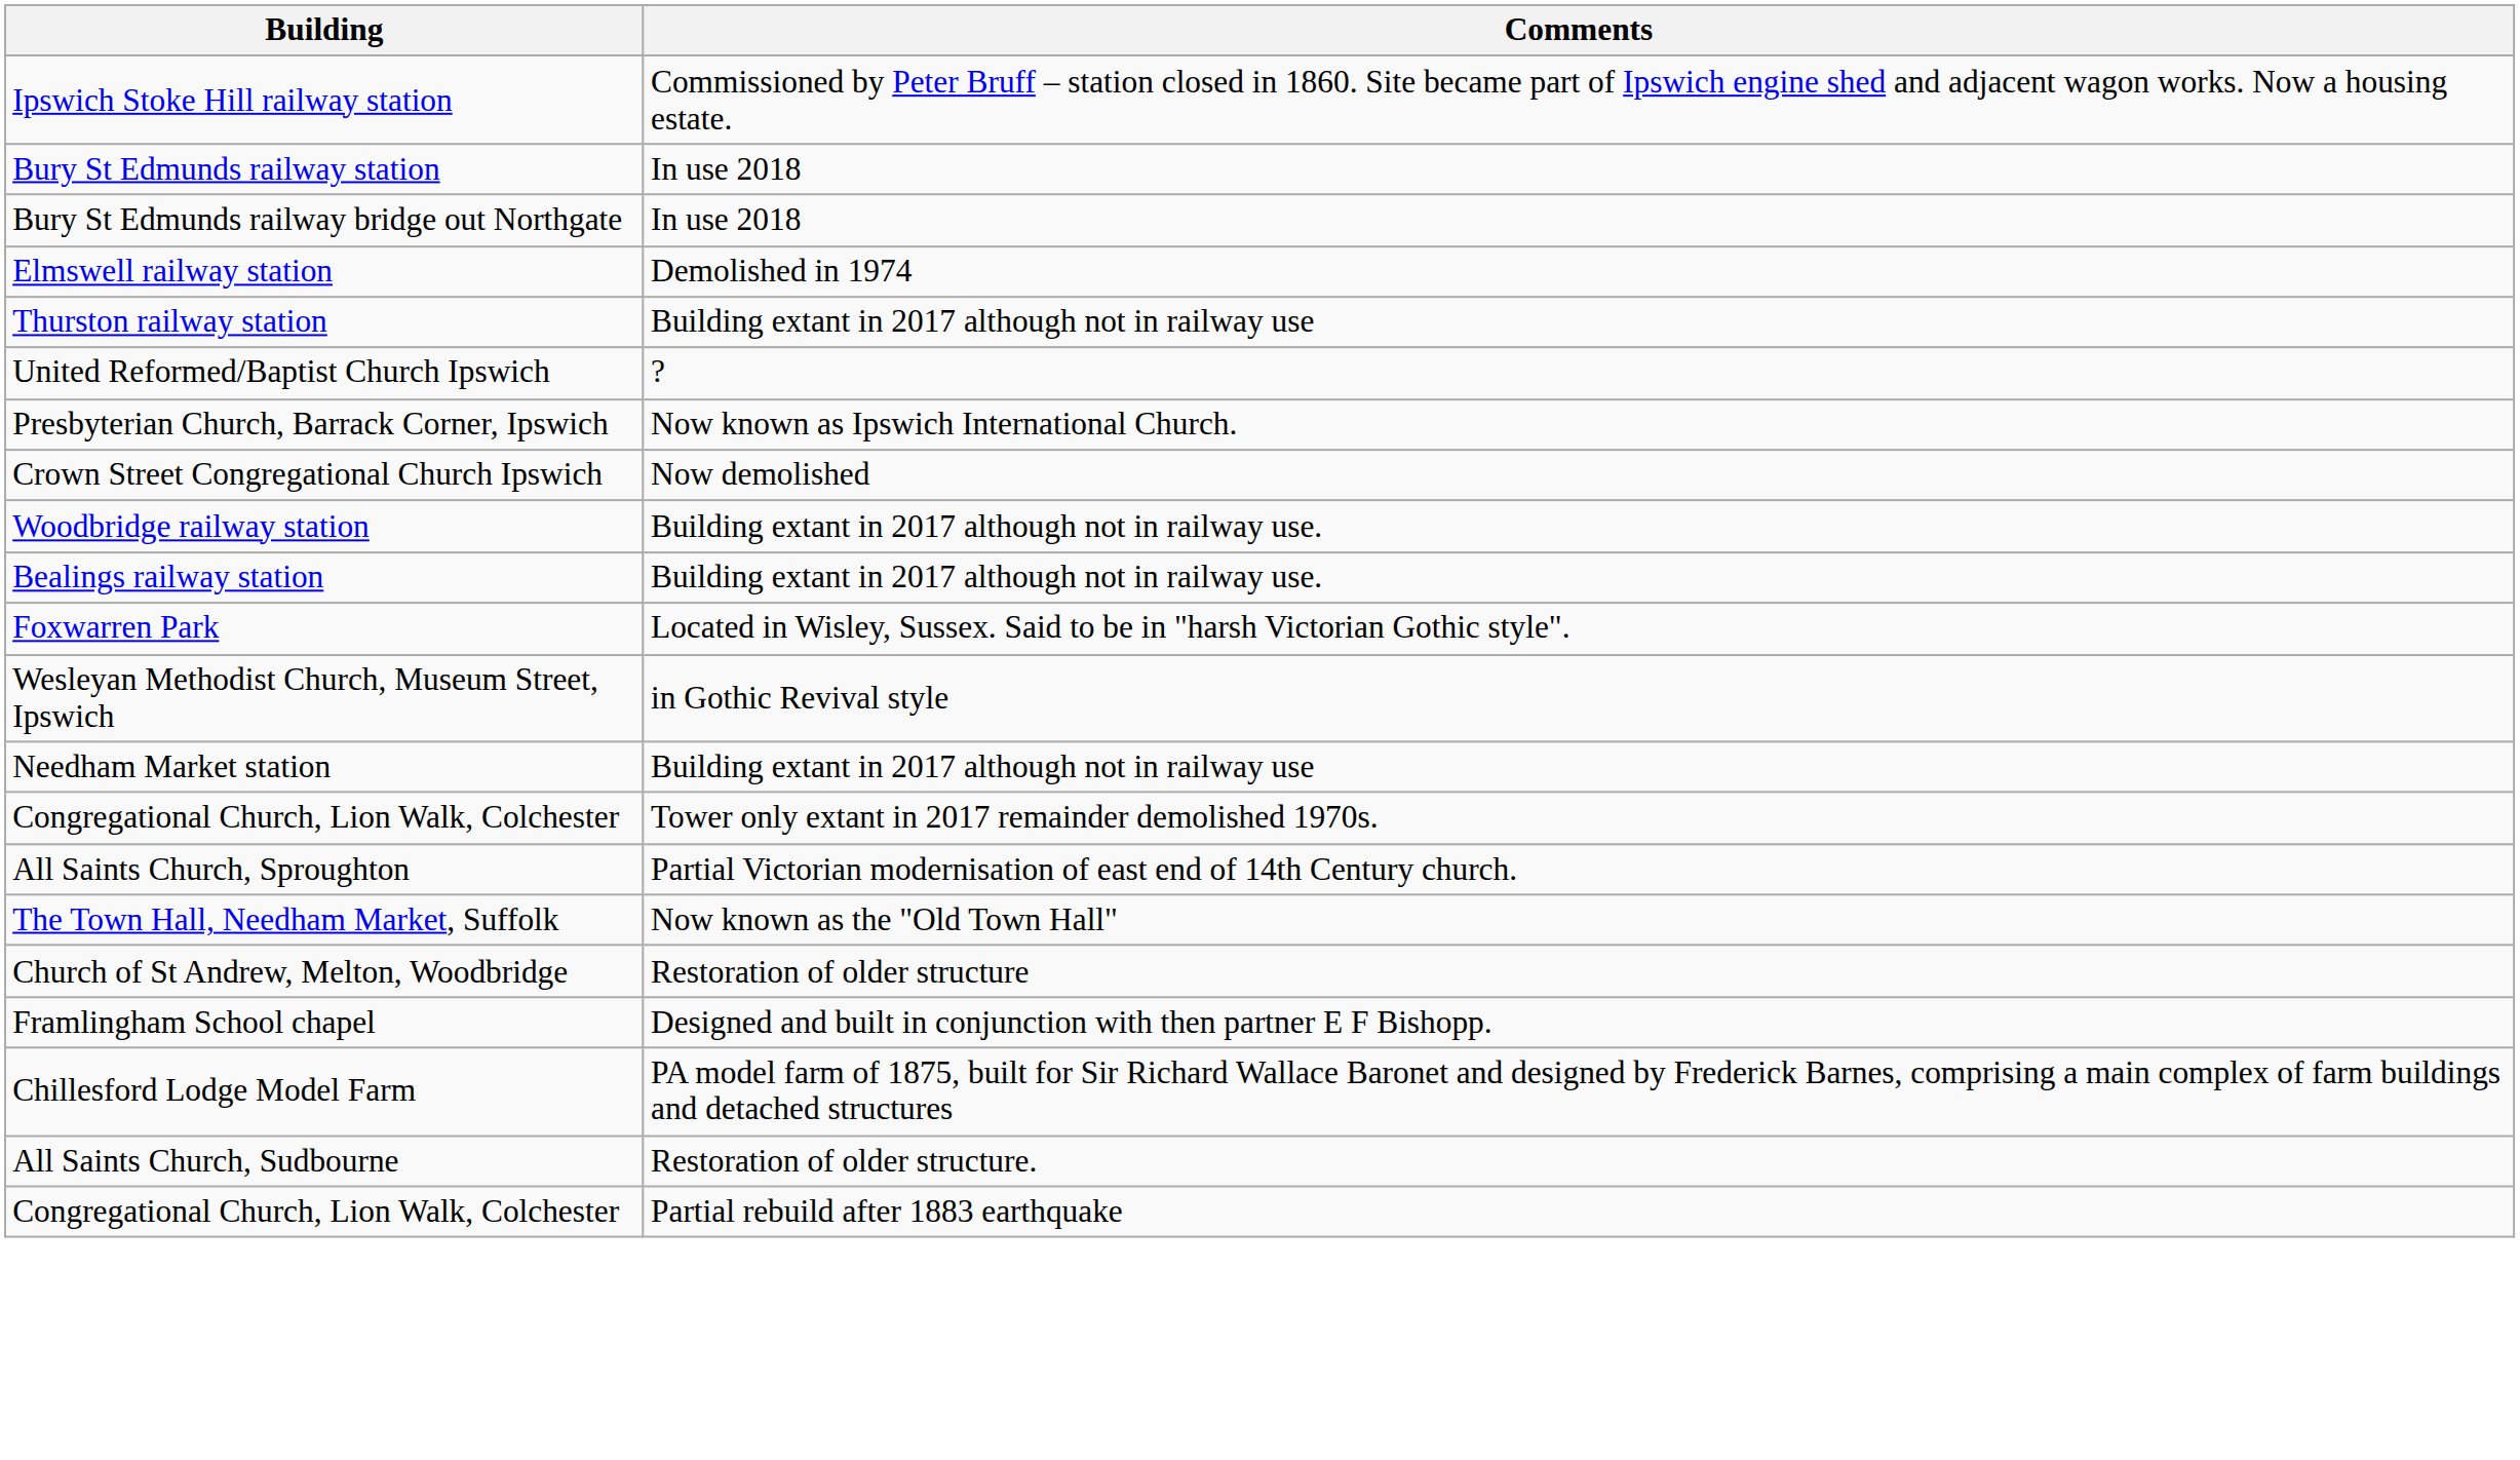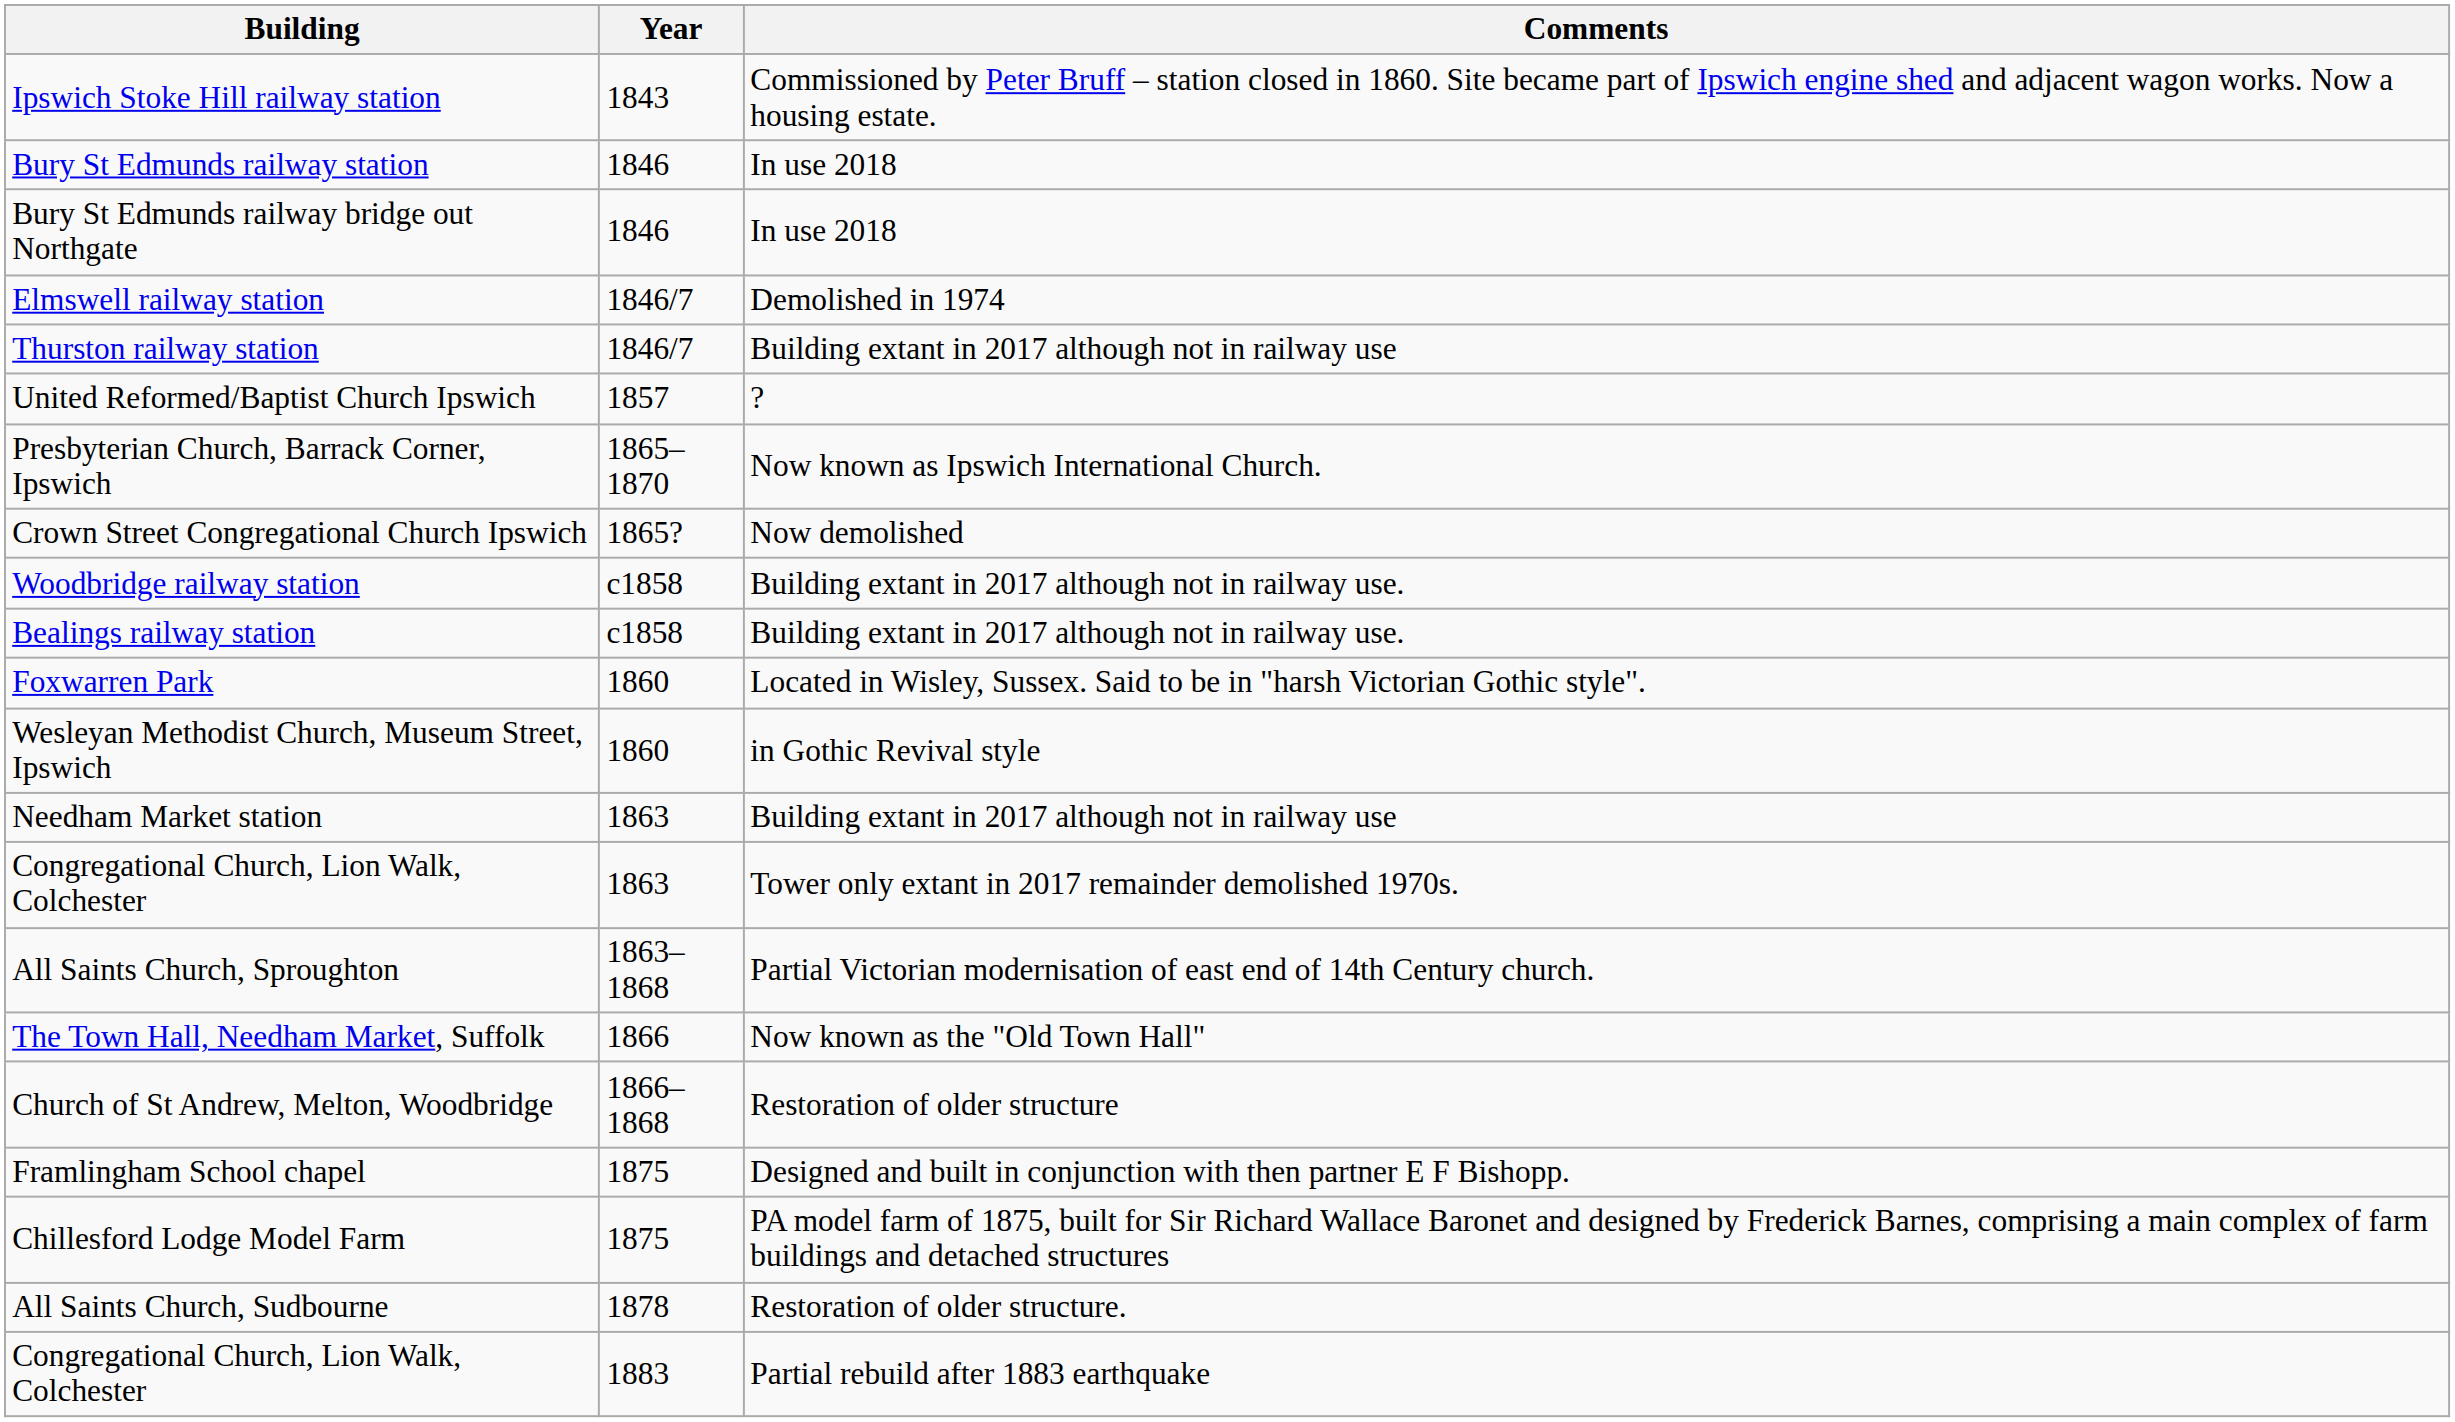 <table class="wikitable">
 <tr>
 <th>Building</th>
+<th>Year</th>
 <th>Comments</th>
 </tr>
 <tr>
 <td><a href='#'>Ipswich Stoke Hill railway station</a></td>
+<td>1843</td>
 <td>Commissioned by <a href='#'>Peter Bruff</a> – station closed in 1860. Site became part of <a href='#'>Ipswich engine shed</a> and adjacent wagon works. Now a housing estate.</td>
 </tr>
 <tr>
 <td><a href='#'>Bury St Edmunds railway station</a></td>
+<td>1846</td>
 <td>In use 2018</td>
 </tr>
 <tr>
 <td>Bury St Edmunds railway bridge out Northgate</td>
+<td>1846</td>
 <td>In use 2018</td>
 </tr>
 <tr>
 <td><a href='#'>Elmswell railway station</a></td>
+<td>1846/7</td>
 <td>Demolished in 1974</td>
 </tr>
 <tr>
 <td><a href='#'>Thurston railway station</a></td>
+<td>1846/7</td>
 <td>Building extant in 2017 although not in railway use</td>
 </tr>
 <tr>
 <td>United Reformed/Baptist Church Ipswich</td>
+<td>1857</td>
 <td>?</td>
 </tr>
 <tr>
 <td>Presbyterian Church, Barrack Corner, Ipswich</td>
+<td>1865–1870</td>
 <td>Now known as Ipswich International Church.</td>
 </tr>
 <tr>
 <td>Crown Street Congregational Church Ipswich</td>
+<td>1865?</td>
 <td>Now demolished</td>
 </tr>
 <tr>
 <td><a href='#'>Woodbridge railway station</a></td>
+<td>c1858</td>
 <td>Building extant in 2017 although not in railway use.</td>
 </tr>
 <tr>
 <td><a href='#'>Bealings railway station</a></td>
+<td>c1858</td>
 <td>Building extant in 2017 although not in railway use.</td>
 </tr>
 <tr>
 <td><a href='#'>Foxwarren Park</a></td>
+<td>1860</td>
 <td>Located in Wisley, Sussex. Said to be in "harsh Victorian Gothic style".</td>
 </tr>
 <tr>
 <td>Wesleyan Methodist Church, Museum Street, Ipswich</td>
+<td>1860</td>
 <td>in Gothic Revival style</td>
 </tr>
 <tr>
 <td>Needham Market station</td>
+<td>1863</td>
 <td>Building extant in 2017 although not in railway use</td>
 </tr>
 <tr>
 <td>Congregational Church, Lion Walk, Colchester</td>
+<td>1863</td>
 <td>Tower only extant in 2017 remainder demolished 1970s.</td>
 </tr>
 <tr>
 <td>All Saints Church, Sproughton</td>
+<td>1863–1868</td>
 <td>Partial Victorian modernisation of east end of 14th Century church.</td>
 </tr>
 <tr>
 <td><a href='#'>The Town Hall, Needham Market</a>, Suffolk</td>
+<td>1866</td>
 <td>Now known as the "Old Town Hall"</td>
 </tr>
 <tr>
 <td>Church of St Andrew, Melton, Woodbridge</td>
+<td>1866–1868</td>
 <td>Restoration of older structure</td>
 </tr>
 <tr>
 <td>Framlingham School chapel</td>
+<td>1875</td>
 <td>Designed and built in conjunction with then partner E F Bishopp.</td>
 </tr>
 <tr>
 <td>Chillesford Lodge Model Farm</td>
+<td>1875</td>
 <td>PA model farm of 1875, built for Sir Richard Wallace Baronet and designed by Frederick Barnes, comprising a main complex of farm buildings and detached structures</td>
 </tr>
 <tr>
 <td>All Saints Church, Sudbourne</td>
+<td>1878</td>
 <td>Restoration of older structure.</td>
 </tr>
 <tr>
 <td>Congregational Church, Lion Walk, Colchester</td>
+<td>1883</td>
 <td>Partial rebuild after 1883 earthquake</td>
 </tr>
 </table>
